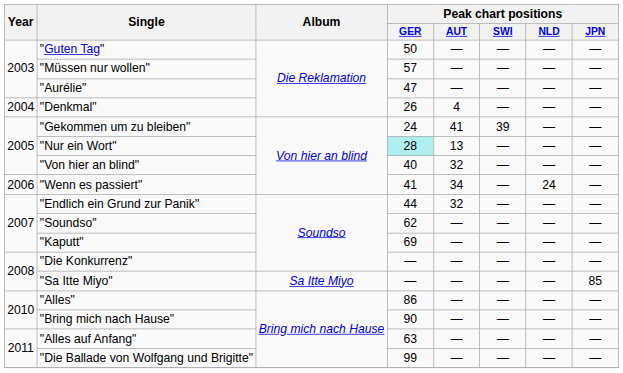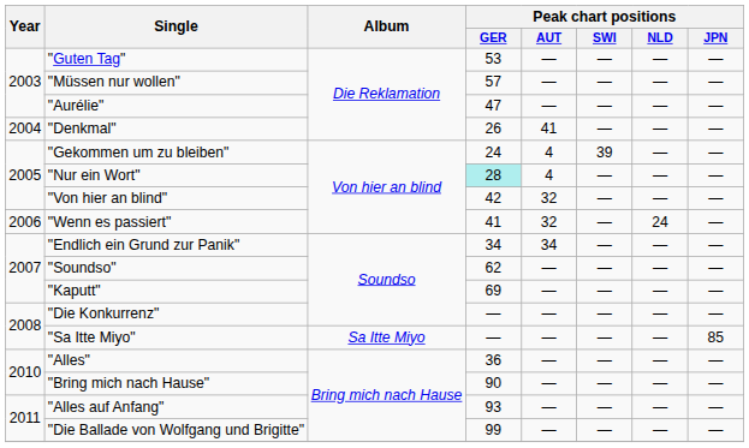 <table class="wikitable">
 <tr>
 <th align="center" rowspan="2">Year</th>
 <th align="center" rowspan="2">Single</th>
 <th align="center" rowspan="2">Album</th>
 <th align="center" colspan="7">Peak chart positions</th>
 </tr>
 <tr bgcolor="#FFFFFF">
 <th style="width:4em;font-size:85%"><a href='#'>GER</a></th>
 <th style="width:4em;font-size:85%"><a href='#'>AUT</a></th>
 <th style="width:4em;font-size:85%"><a href='#'>SWI</a></th>
 <th style="width:4em;font-size:85%"><a href='#'>NLD</a></th>
 <th style="width:4em;font-size:85%"><a href='#'>JPN</a></th>
 </tr>
 <tr>
 <td align="center" rowspan="3">2003</td>
 <td align="left">"<a href='#'>Guten Tag</a>"</td>
 <td align="center" rowspan="4"><em><a href='#'>Die Reklamation</a></em></td>
-<td align="center">50</td>
+<td align="center">53</td>
 <td align="center">—</td>
 <td align="center">—</td>
 <td align="center">—</td>
 <td align="center">—</td>
 </tr>
 <tr>
 <td align="left">"Müssen nur wollen"</td>
 <td align="center">57</td>
 <td align="center">—</td>
 <td align="center">—</td>
 <td align="center">—</td>
 <td align="center">—</td>
 </tr>
 <tr>
 <td align="left">"Aurélie"</td>
 <td align="center">47</td>
 <td align="center">—</td>
 <td align="center">—</td>
 <td align="center">—</td>
 <td align="center">—</td>
 </tr>
 <tr>
 <td align="center" rowspan="1">2004</td>
 <td align="left">"Denkmal"</td>
 <td align="center">26</td>
-<td align="center">4</td>
+<td align="center">41</td>
 <td align="center">—</td>
 <td align="center">—</td>
 <td align="center">—</td>
 </tr>
 <tr>
 <td align="center" rowspan="3">2005</td>
 <td align="left">"Gekommen um zu bleiben"</td>
 <td align="center" rowspan="4"><em><a href='#'>Von hier an blind</a></em></td>
 <td align="center">24</td>
-<td align="center">41</td>
+<td align="center">4</td>
 <td align="center">39</td>
 <td align="center">—</td>
 <td align="center">—</td>
 </tr>
 <tr>
 <td align="left">"Nur ein Wort"</td>
 <td align="center" style="background: paleturquoise;">28</td>
-<td align="center">13</td>
+<td align="center">4</td>
 <td align="center">—</td>
 <td align="center">—</td>
 <td align="center">—</td>
 </tr>
 <tr>
 <td align="left">"Von hier an blind"</td>
-<td align="center">40</td>
+<td align="center">42</td>
 <td align="center">32</td>
 <td align="center">—</td>
 <td align="center">—</td>
 <td align="center">—</td>
 </tr>
 <tr>
 <td align="center" rowspan="1">2006</td>
 <td align="left">"Wenn es passiert"</td>
 <td align="center">41</td>
-<td align="center">34</td>
+<td align="center">32</td>
 <td align="center">—</td>
 <td align="center">24</td>
 <td align="center">—</td>
 </tr>
 <tr>
 <td align="center" rowspan="3">2007</td>
 <td align="left">"Endlich ein Grund zur Panik"</td>
 <td align="center" rowspan="4"><em><a href='#'>Soundso</a></em></td>
-<td align="center">44</td>
-<td align="center">32</td>
+<td align="center">34</td>
+<td align="center">34</td>
 <td align="center">—</td>
 <td align="center">—</td>
 <td align="center">—</td>
 </tr>
 <tr>
 <td align="left">"Soundso"</td>
 <td align="center">62</td>
 <td align="center">—</td>
 <td align="center">—</td>
 <td align="center">—</td>
 <td align="center">—</td>
 </tr>
 <tr>
 <td align="left">"Kaputt"</td>
 <td align="center">69</td>
 <td align="center">—</td>
 <td align="center">—</td>
 <td align="center">—</td>
 <td align="center">—</td>
 </tr>
 <tr>
 <td align="center" rowspan="2">2008</td>
 <td align="left">"Die Konkurrenz"</td>
 <td align="center">—</td>
 <td align="center">—</td>
 <td align="center">—</td>
 <td align="center">—</td>
 <td align="center">—</td>
 </tr>
 <tr>
 <td align="left">"Sa Itte Miyo"</td>
 <td align="center" rowspan="1"><em><a href='#'>Sa Itte Miyo</a></em></td>
 <td align="center">—</td>
 <td align="center">—</td>
 <td align="center">—</td>
 <td align="center">—</td>
 <td align="center">85</td>
 </tr>
 <tr>
 <td align="center" rowspan="2">2010</td>
 <td align="left">"Alles"</td>
 <td align="center" rowspan="4"><em><a href='#'>Bring mich nach Hause</a></em></td>
-<td align="center">86</td>
+<td align="center">36</td>
 <td align="center">—</td>
 <td align="center">—</td>
 <td align="center">—</td>
 <td align="center">—</td>
 </tr>
 <tr>
 <td align="left">"Bring mich nach Hause"</td>
 <td align="center">90</td>
 <td align="center">—</td>
 <td align="center">—</td>
 <td align="center">—</td>
 <td align="center">—</td>
 </tr>
 <tr>
 <td align="center" rowspan="2">2011</td>
 <td align="left">"Alles auf Anfang"</td>
-<td align="center">63</td>
+<td align="center">93</td>
 <td align="center">—</td>
 <td align="center">—</td>
 <td align="center">—</td>
 <td align="center">—</td>
 </tr>
 <tr>
 <td align="left">"Die Ballade von Wolfgang und Brigitte"</td>
 <td align="center">99</td>
 <td align="center">—</td>
 <td align="center">—</td>
 <td align="center">—</td>
 <td align="center">—</td>
 </tr>
 <tr>
 </tr>
 </table>
